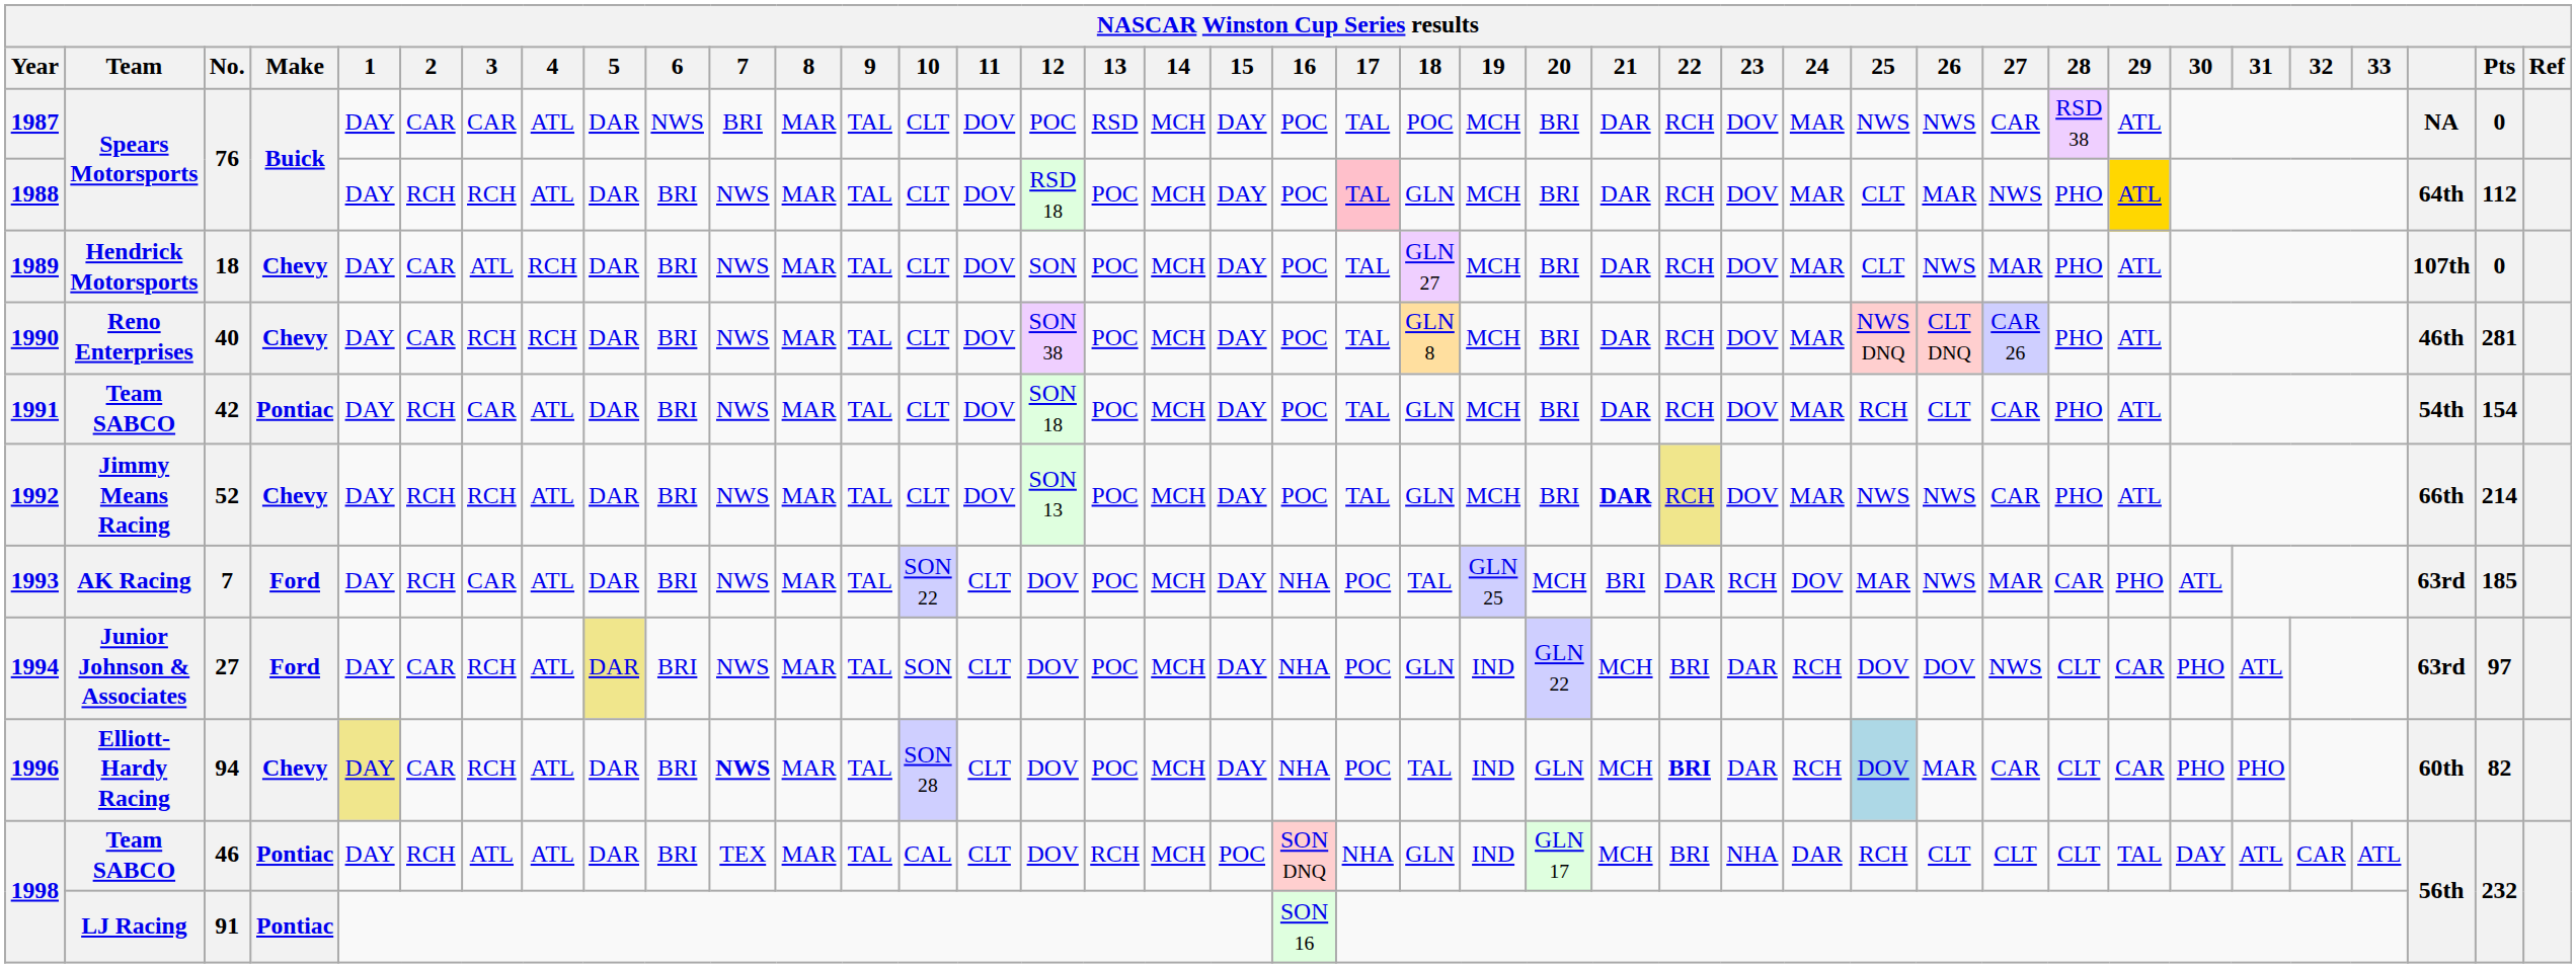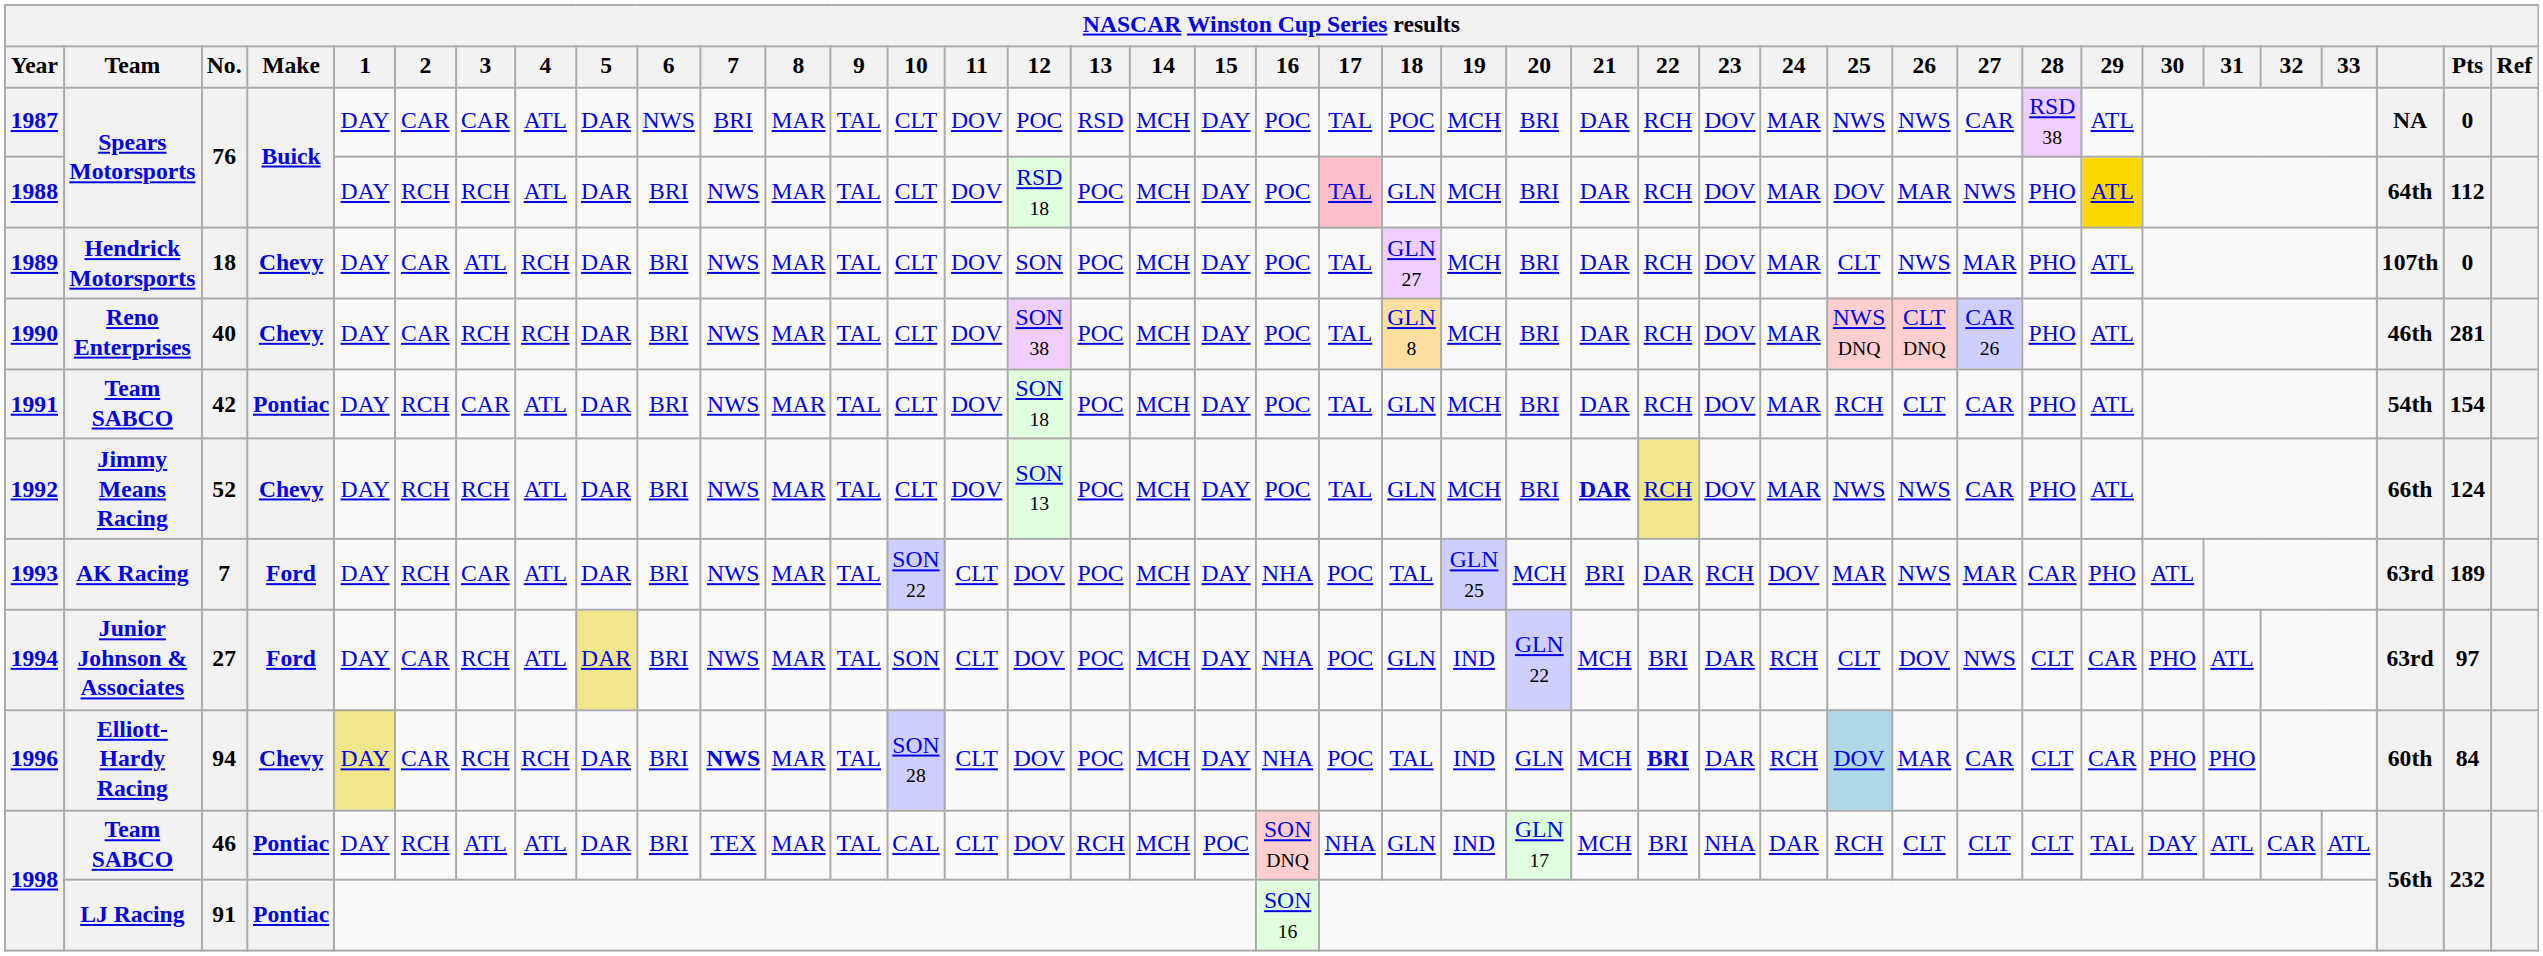 <table class="wikitable" style="text-align:center; font-size:75%">
 <tr>
 <th colspan=45><a href='#'>NASCAR</a> <a href='#'>Winston Cup Series</a> results</th>
 </tr>
 <tr>
 <th>Year</th>
 <th>Team</th>
 <th>No.</th>
 <th>Make</th>
 <th>1</th>
 <th>2</th>
 <th>3</th>
 <th>4</th>
 <th>5</th>
 <th>6</th>
 <th>7</th>
 <th>8</th>
 <th>9</th>
 <th>10</th>
 <th>11</th>
 <th>12</th>
 <th>13</th>
 <th>14</th>
 <th>15</th>
 <th>16</th>
 <th>17</th>
 <th>18</th>
 <th>19</th>
 <th>20</th>
 <th>21</th>
 <th>22</th>
 <th>23</th>
 <th>24</th>
 <th>25</th>
 <th>26</th>
 <th>27</th>
 <th>28</th>
 <th>29</th>
 <th>30</th>
 <th>31</th>
 <th>32</th>
 <th>33</th>
 <th></th>
 <th>Pts</th>
 <th>Ref</th>
 </tr>
 <tr>
 <th><a href='#'>1987</a></th>
 <th rowspan=2><a href='#'>Spears Motorsports</a></th>
 <th rowspan=2>76</th>
 <th rowspan=2><a href='#'>Buick</a></th>
 <td><a href='#'>DAY</a></td>
 <td><a href='#'>CAR</a></td>
 <td><a href='#'>CAR</a></td>
 <td><a href='#'>ATL</a></td>
 <td><a href='#'>DAR</a></td>
 <td><a href='#'>NWS</a></td>
 <td><a href='#'>BRI</a></td>
 <td><a href='#'>MAR</a></td>
 <td><a href='#'>TAL</a></td>
 <td><a href='#'>CLT</a></td>
 <td><a href='#'>DOV</a></td>
 <td><a href='#'>POC</a></td>
 <td><a href='#'>RSD</a></td>
 <td><a href='#'>MCH</a></td>
 <td><a href='#'>DAY</a></td>
 <td><a href='#'>POC</a></td>
 <td><a href='#'>TAL</a></td>
 <td><a href='#'>POC</a></td>
 <td><a href='#'>MCH</a></td>
 <td><a href='#'>BRI</a></td>
 <td><a href='#'>DAR</a></td>
 <td><a href='#'>RCH</a></td>
 <td><a href='#'>DOV</a></td>
 <td><a href='#'>MAR</a></td>
 <td><a href='#'>NWS</a></td>
 <td><a href='#'>NWS</a></td>
 <td><a href='#'>CAR</a></td>
 <td style="background:#EFCFFF;"><a href='#'>RSD</a><br><small>38</small></td>
 <td><a href='#'>ATL</a></td>
 <td colspan=4></td>
 <th>NA</th>
 <th>0</th>
 <th></th>
 </tr>
 <tr>
 <th><a href='#'>1988</a></th>
 <td><a href='#'>DAY</a></td>
 <td><a href='#'>RCH</a></td>
 <td><a href='#'>RCH</a></td>
 <td><a href='#'>ATL</a></td>
 <td><a href='#'>DAR</a></td>
 <td><a href='#'>BRI</a></td>
 <td><a href='#'>NWS</a></td>
 <td><a href='#'>MAR</a></td>
 <td><a href='#'>TAL</a></td>
 <td><a href='#'>CLT</a></td>
 <td><a href='#'>DOV</a></td>
 <td style="background:#DFFFDF;"><a href='#'>RSD</a><br><small>18</small></td>
 <td><a href='#'>POC</a></td>
 <td><a href='#'>MCH</a></td>
 <td><a href='#'>DAY</a></td>
 <td><a href='#'>POC</a></td>
 <td style="background: pink;"><a href='#'>TAL</a></td>
 <td><a href='#'>GLN</a></td>
 <td><a href='#'>MCH</a></td>
 <td><a href='#'>BRI</a></td>
 <td><a href='#'>DAR</a></td>
 <td><a href='#'>RCH</a></td>
 <td><a href='#'>DOV</a></td>
 <td><a href='#'>MAR</a></td>
-<td><a href='#'>CLT</a></td>
+<td><a href='#'>DOV</a></td>
 <td><a href='#'>MAR</a></td>
 <td><a href='#'>NWS</a></td>
 <td><a href='#'>PHO</a></td>
 <td style="background: gold;"><a href='#'>ATL</a></td>
 <td colspan=4></td>
 <th>64th</th>
 <th>112</th>
 <th></th>
 </tr>
 <tr>
 <th><a href='#'>1989</a></th>
 <th><a href='#'>Hendrick Motorsports</a></th>
 <th>18</th>
 <th><a href='#'>Chevy</a></th>
 <td><a href='#'>DAY</a></td>
 <td><a href='#'>CAR</a></td>
 <td><a href='#'>ATL</a></td>
 <td><a href='#'>RCH</a></td>
 <td><a href='#'>DAR</a></td>
 <td><a href='#'>BRI</a></td>
 <td><a href='#'>NWS</a></td>
 <td><a href='#'>MAR</a></td>
 <td><a href='#'>TAL</a></td>
 <td><a href='#'>CLT</a></td>
 <td><a href='#'>DOV</a></td>
 <td><a href='#'>SON</a></td>
 <td><a href='#'>POC</a></td>
 <td><a href='#'>MCH</a></td>
 <td><a href='#'>DAY</a></td>
 <td><a href='#'>POC</a></td>
 <td><a href='#'>TAL</a></td>
 <td style="background:#EFCFFF;"><a href='#'>GLN</a><br><small>27</small></td>
 <td><a href='#'>MCH</a></td>
 <td><a href='#'>BRI</a></td>
 <td><a href='#'>DAR</a></td>
 <td><a href='#'>RCH</a></td>
 <td><a href='#'>DOV</a></td>
 <td><a href='#'>MAR</a></td>
 <td><a href='#'>CLT</a></td>
 <td><a href='#'>NWS</a></td>
 <td><a href='#'>MAR</a></td>
 <td><a href='#'>PHO</a></td>
 <td><a href='#'>ATL</a></td>
 <td colspan=4></td>
 <th>107th</th>
 <th>0</th>
 <th></th>
 </tr>
 <tr>
 <th><a href='#'>1990</a></th>
 <th><a href='#'>Reno Enterprises</a></th>
 <th>40</th>
 <th><a href='#'>Chevy</a></th>
 <td><a href='#'>DAY</a></td>
 <td><a href='#'>CAR</a></td>
 <td><a href='#'>RCH</a></td>
 <td><a href='#'>RCH</a></td>
 <td><a href='#'>DAR</a></td>
 <td><a href='#'>BRI</a></td>
 <td><a href='#'>NWS</a></td>
 <td><a href='#'>MAR</a></td>
 <td><a href='#'>TAL</a></td>
 <td><a href='#'>CLT</a></td>
 <td><a href='#'>DOV</a></td>
 <td style="background:#EFCFFF;"><a href='#'>SON</a><br><small>38</small></td>
 <td><a href='#'>POC</a></td>
 <td><a href='#'>MCH</a></td>
 <td><a href='#'>DAY</a></td>
 <td><a href='#'>POC</a></td>
 <td><a href='#'>TAL</a></td>
 <td style="background:#FFDF9F;"><a href='#'>GLN</a><br><small>8</small></td>
 <td><a href='#'>MCH</a></td>
 <td><a href='#'>BRI</a></td>
 <td><a href='#'>DAR</a></td>
 <td><a href='#'>RCH</a></td>
 <td><a href='#'>DOV</a></td>
 <td><a href='#'>MAR</a></td>
 <td style="background:#FFCFCF;"><a href='#'>NWS</a><br><small>DNQ</small></td>
 <td style="background:#FFCFCF;"><a href='#'>CLT</a><br><small>DNQ</small></td>
 <td style="background:#CFCFFF;"><a href='#'>CAR</a><br><small>26</small></td>
 <td><a href='#'>PHO</a></td>
 <td><a href='#'>ATL</a></td>
 <td colspan=4></td>
 <th>46th</th>
 <th>281</th>
 <th></th>
 </tr>
 <tr>
 <th><a href='#'>1991</a></th>
 <th><a href='#'>Team SABCO</a></th>
 <th>42</th>
 <th><a href='#'>Pontiac</a></th>
 <td><a href='#'>DAY</a></td>
 <td><a href='#'>RCH</a></td>
 <td><a href='#'>CAR</a></td>
 <td><a href='#'>ATL</a></td>
 <td><a href='#'>DAR</a></td>
 <td><a href='#'>BRI</a></td>
 <td><a href='#'>NWS</a></td>
 <td><a href='#'>MAR</a></td>
 <td><a href='#'>TAL</a></td>
 <td><a href='#'>CLT</a></td>
 <td><a href='#'>DOV</a></td>
 <td style="background:#DFFFDF;"><a href='#'>SON</a><br><small>18</small></td>
 <td><a href='#'>POC</a></td>
 <td><a href='#'>MCH</a></td>
 <td><a href='#'>DAY</a></td>
 <td><a href='#'>POC</a></td>
 <td><a href='#'>TAL</a></td>
 <td><a href='#'>GLN</a></td>
 <td><a href='#'>MCH</a></td>
 <td><a href='#'>BRI</a></td>
 <td><a href='#'>DAR</a></td>
 <td><a href='#'>RCH</a></td>
 <td><a href='#'>DOV</a></td>
 <td><a href='#'>MAR</a></td>
 <td><a href='#'>RCH</a></td>
 <td><a href='#'>CLT</a></td>
 <td><a href='#'>CAR</a></td>
 <td><a href='#'>PHO</a></td>
 <td><a href='#'>ATL</a></td>
 <td colspan=4></td>
 <th>54th</th>
 <th>154</th>
 <th></th>
 </tr>
 <tr>
 <th><a href='#'>1992</a></th>
 <th><a href='#'>Jimmy Means Racing</a></th>
 <th>52</th>
 <th><a href='#'>Chevy</a></th>
 <td><a href='#'>DAY</a></td>
 <td><a href='#'>RCH</a></td>
 <td><a href='#'>RCH</a></td>
 <td><a href='#'>ATL</a></td>
 <td><a href='#'>DAR</a></td>
 <td><a href='#'>BRI</a></td>
 <td><a href='#'>NWS</a></td>
 <td><a href='#'>MAR</a></td>
 <td><a href='#'>TAL</a></td>
 <td><a href='#'>CLT</a></td>
 <td><a href='#'>DOV</a></td>
 <td style="background:#DFFFDF;"><a href='#'>SON</a><br><small>13</small></td>
 <td><a href='#'>POC</a></td>
 <td><a href='#'>MCH</a></td>
 <td><a href='#'>DAY</a></td>
 <td><a href='#'>POC</a></td>
 <td><a href='#'>TAL</a></td>
 <td><a href='#'>GLN</a></td>
 <td><a href='#'>MCH</a></td>
 <td><a href='#'>BRI</a></td>
 <td><strong><a href='#'>DAR</a></strong></td>
 <td style="background: khaki;"><a href='#'>RCH</a></td>
 <td><a href='#'>DOV</a></td>
 <td><a href='#'>MAR</a></td>
 <td><a href='#'>NWS</a></td>
 <td><a href='#'>NWS</a></td>
 <td><a href='#'>CAR</a></td>
 <td><a href='#'>PHO</a></td>
 <td><a href='#'>ATL</a></td>
 <td colspan=4></td>
 <th>66th</th>
-<th>214</th>
+<th>124</th>
 <th></th>
 </tr>
 <tr>
 <th><a href='#'>1993</a></th>
 <th><a href='#'>AK Racing</a></th>
 <th>7</th>
 <th><a href='#'>Ford</a></th>
 <td><a href='#'>DAY</a></td>
 <td><a href='#'>RCH</a></td>
 <td><a href='#'>CAR</a></td>
 <td><a href='#'>ATL</a></td>
 <td><a href='#'>DAR</a></td>
 <td><a href='#'>BRI</a></td>
 <td><a href='#'>NWS</a></td>
 <td><a href='#'>MAR</a></td>
 <td><a href='#'>TAL</a></td>
 <td style="background:#CFCFFF;"><a href='#'>SON</a><br><small>22</small></td>
 <td><a href='#'>CLT</a></td>
 <td><a href='#'>DOV</a></td>
 <td><a href='#'>POC</a></td>
 <td><a href='#'>MCH</a></td>
 <td><a href='#'>DAY</a></td>
 <td><a href='#'>NHA</a></td>
 <td><a href='#'>POC</a></td>
 <td><a href='#'>TAL</a></td>
 <td style="background:#CFCFFF;"><a href='#'>GLN</a><br><small>25</small></td>
 <td><a href='#'>MCH</a></td>
 <td><a href='#'>BRI</a></td>
 <td><a href='#'>DAR</a></td>
 <td><a href='#'>RCH</a></td>
 <td><a href='#'>DOV</a></td>
 <td><a href='#'>MAR</a></td>
 <td><a href='#'>NWS</a></td>
 <td><a href='#'>MAR</a></td>
 <td><a href='#'>CAR</a></td>
 <td><a href='#'>PHO</a></td>
 <td><a href='#'>ATL</a></td>
 <td colspan=3></td>
 <th>63rd</th>
-<th>185</th>
+<th>189</th>
 <th></th>
 </tr>
 <tr>
 <th><a href='#'>1994</a></th>
 <th><a href='#'>Junior Johnson & Associates</a></th>
 <th>27</th>
 <th><a href='#'>Ford</a></th>
 <td><a href='#'>DAY</a></td>
 <td><a href='#'>CAR</a></td>
 <td><a href='#'>RCH</a></td>
 <td><a href='#'>ATL</a></td>
 <td style="background: khaki;"><a href='#'>DAR</a></td>
 <td><a href='#'>BRI</a></td>
 <td><a href='#'>NWS</a></td>
 <td><a href='#'>MAR</a></td>
 <td><a href='#'>TAL</a></td>
 <td><a href='#'>SON</a></td>
 <td><a href='#'>CLT</a></td>
 <td><a href='#'>DOV</a></td>
 <td><a href='#'>POC</a></td>
 <td><a href='#'>MCH</a></td>
 <td><a href='#'>DAY</a></td>
 <td><a href='#'>NHA</a></td>
 <td><a href='#'>POC</a></td>
 <td><a href='#'>GLN</a></td>
 <td><a href='#'>IND</a></td>
 <td style="background:#CFCFFF;"><a href='#'>GLN</a><br><small>22</small></td>
 <td><a href='#'>MCH</a></td>
 <td><a href='#'>BRI</a></td>
 <td><a href='#'>DAR</a></td>
 <td><a href='#'>RCH</a></td>
-<td><a href='#'>DOV</a></td>
+<td><a href='#'>CLT</a></td>
 <td><a href='#'>DOV</a></td>
 <td><a href='#'>NWS</a></td>
 <td><a href='#'>CLT</a></td>
 <td><a href='#'>CAR</a></td>
 <td><a href='#'>PHO</a></td>
 <td><a href='#'>ATL</a></td>
 <td colspan=2></td>
 <th>63rd</th>
 <th>97</th>
 <th></th>
 </tr>
 <tr>
 <th><a href='#'>1996</a></th>
 <th><a href='#'>Elliott-Hardy Racing</a></th>
 <th>94</th>
 <th><a href='#'>Chevy</a></th>
 <td style="background: khaki;"><a href='#'>DAY</a></td>
 <td><a href='#'>CAR</a></td>
 <td><a href='#'>RCH</a></td>
-<td><a href='#'>ATL</a></td>
+<td><a href='#'>RCH</a></td>
 <td><a href='#'>DAR</a></td>
 <td><a href='#'>BRI</a></td>
 <td><strong><a href='#'>NWS</a></strong></td>
 <td><a href='#'>MAR</a></td>
 <td><a href='#'>TAL</a></td>
 <td style="background:#CFCFFF;"><a href='#'>SON</a><br><small>28</small></td>
 <td><a href='#'>CLT</a></td>
 <td><a href='#'>DOV</a></td>
 <td><a href='#'>POC</a></td>
 <td><a href='#'>MCH</a></td>
 <td><a href='#'>DAY</a></td>
 <td><a href='#'>NHA</a></td>
 <td><a href='#'>POC</a></td>
 <td><a href='#'>TAL</a></td>
 <td><a href='#'>IND</a></td>
 <td><a href='#'>GLN</a></td>
 <td><a href='#'>MCH</a></td>
 <td><strong><a href='#'>BRI</a></strong></td>
 <td><a href='#'>DAR</a></td>
 <td><a href='#'>RCH</a></td>
 <td style="background: lightblue;"><a href='#'>DOV</a></td>
 <td><a href='#'>MAR</a></td>
 <td><a href='#'>CAR</a></td>
 <td><a href='#'>CLT</a></td>
 <td><a href='#'>CAR</a></td>
 <td><a href='#'>PHO</a></td>
 <td><a href='#'>PHO</a></td>
 <td colspan=2></td>
 <th>60th</th>
-<th>82</th>
+<th>84</th>
 <th></th>
 </tr>
 <tr>
 <th rowspan=2><a href='#'>1998</a></th>
 <th><a href='#'>Team SABCO</a></th>
 <th>46</th>
 <th><a href='#'>Pontiac</a></th>
 <td><a href='#'>DAY</a></td>
 <td><a href='#'>RCH</a></td>
 <td><a href='#'>ATL</a></td>
 <td><a href='#'>ATL</a></td>
 <td><a href='#'>DAR</a></td>
 <td><a href='#'>BRI</a></td>
 <td><a href='#'>TEX</a></td>
 <td><a href='#'>MAR</a></td>
 <td><a href='#'>TAL</a></td>
 <td><a href='#'>CAL</a></td>
 <td><a href='#'>CLT</a></td>
 <td><a href='#'>DOV</a></td>
 <td><a href='#'>RCH</a></td>
 <td><a href='#'>MCH</a></td>
 <td><a href='#'>POC</a></td>
 <td style="background:#FFCFCF;"><a href='#'>SON</a><br><small>DNQ</small></td>
 <td><a href='#'>NHA</a></td>
 <td><a href='#'>GLN</a></td>
 <td><a href='#'>IND</a></td>
 <td style="background:#DFFFDF;"><a href='#'>GLN</a><br><small>17</small></td>
 <td><a href='#'>MCH</a></td>
 <td><a href='#'>BRI</a></td>
 <td><a href='#'>NHA</a></td>
 <td><a href='#'>DAR</a></td>
 <td><a href='#'>RCH</a></td>
 <td><a href='#'>CLT</a></td>
 <td><a href='#'>CLT</a></td>
 <td><a href='#'>CLT</a></td>
 <td><a href='#'>TAL</a></td>
 <td><a href='#'>DAY</a></td>
 <td><a href='#'>ATL</a></td>
 <td><a href='#'>CAR</a></td>
 <td><a href='#'>ATL</a></td>
 <th rowspan=2>56th</th>
 <th rowspan=2>232</th>
 <th rowspan=2></th>
 </tr>
 <tr>
 <th><a href='#'>LJ Racing</a></th>
 <th>91</th>
 <th><a href='#'>Pontiac</a></th>
 <td colspan=15></td>
 <td style="background:#DFFFDF;"><a href='#'>SON</a><br><small>16</small></td>
 <td colspan=17></td>
 </tr>
 </table>
